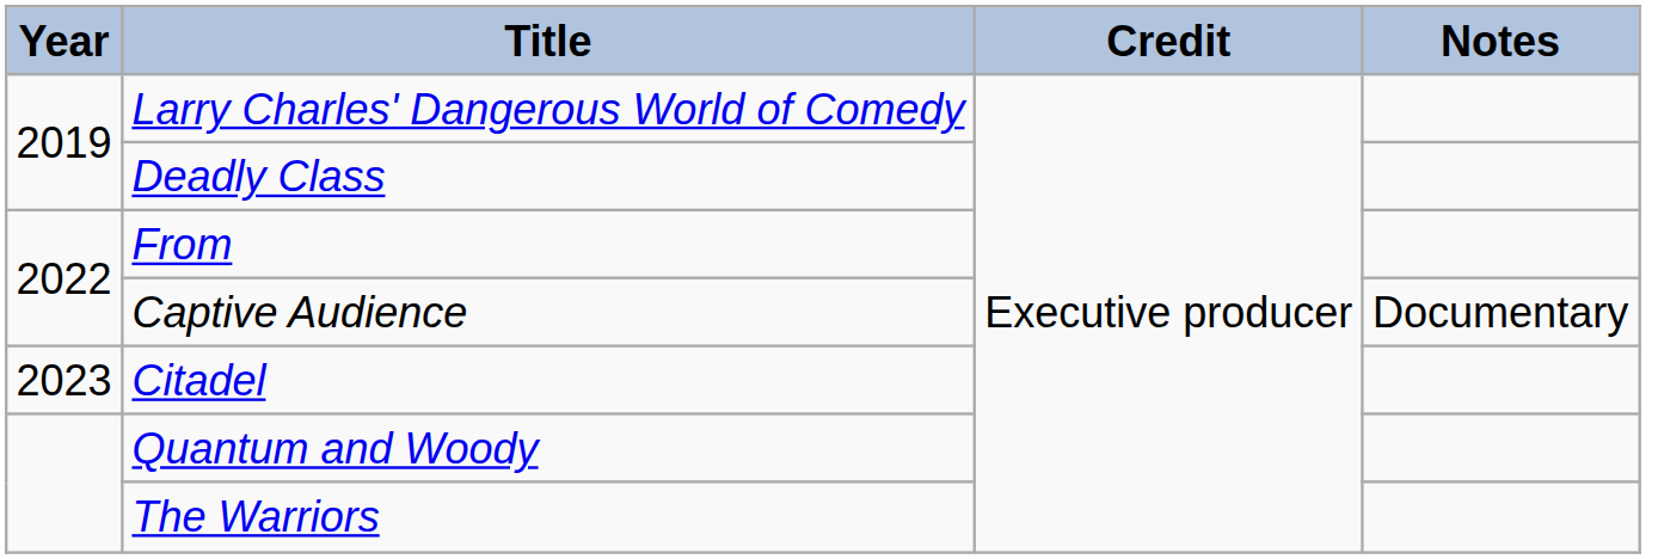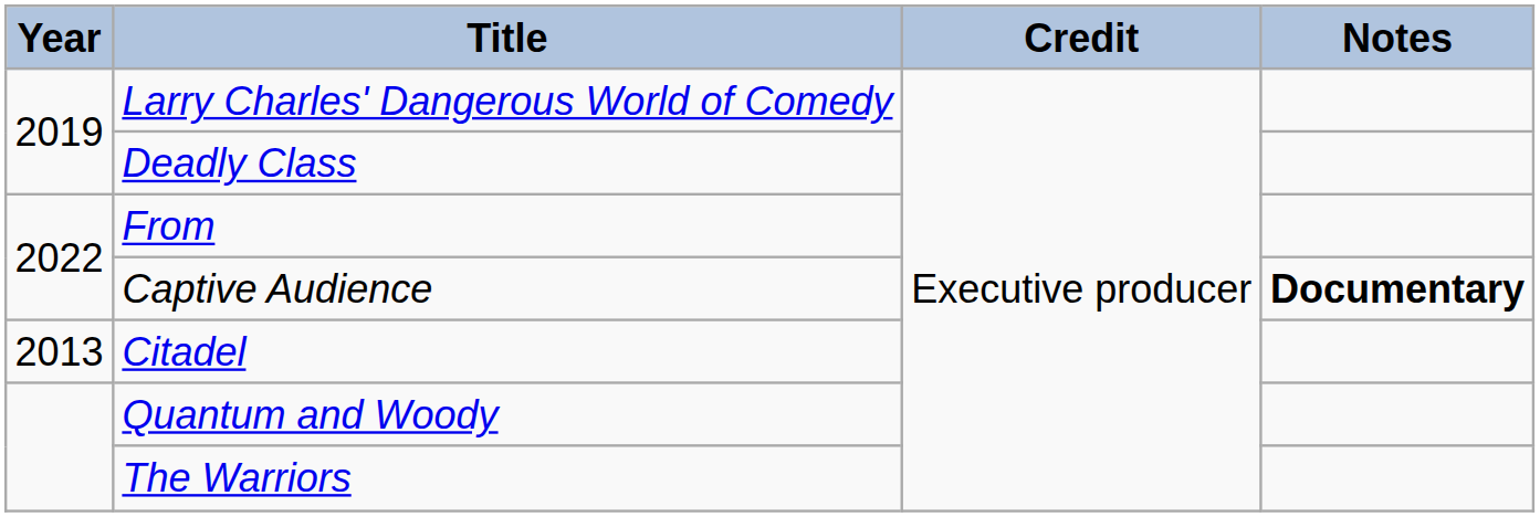 <table class="wikitable" style="font-size:95%;">
 <tr>
 <th style="background:#B0C4DE;">Year</th>
 <th style="background:#B0C4DE;">Title</th>
 <th style="background:#B0C4DE;">Credit</th>
 <th style="background:#B0C4DE;">Notes</th>
 </tr>
 <tr>
 <td rowspan=2>2019</td>
 <td><em><a href='#'>Larry Charles' Dangerous World of Comedy</a></em></td>
 <td rowspan=7>Executive producer</td>
 <td></td>
 </tr>
 <tr>
 <td><em><a href='#'>Deadly Class</a></em></td>
 <td></td>
 </tr>
 <tr>
 <td rowspan=2>2022</td>
 <td><em><a href='#'>From</a></em></td>
 <td></td>
 </tr>
 <tr>
 <td><em>Captive Audience</em></td>
-<td>Documentary</td>
+<td><strong>Documentary</strong></td>
 </tr>
 <tr>
-<td>2023</td>
+<td>2013</td>
 <td><em><a href='#'>Citadel</a></em></td>
 <td></td>
 </tr>
 <tr>
 <td rowspan="2"></td>
 <td><em><a href='#'>Quantum and Woody</a></em></td>
 <td></td>
 </tr>
 <tr>
 <td><em><a href='#'>The Warriors</a></em></td>
 <td></td>
 </tr>
 </table>
